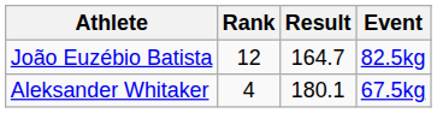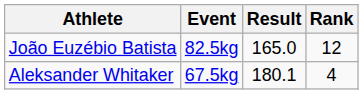 <table class=wikitable style="font-size:90%">
 <tr>
 <th>Athlete</th>
+<th>Event</th>
+<th>Result</th>
 <th>Rank</th>
-<th>Result</th>
-<th>Event</th>
 </tr>
 <tr>
 <td><a href='#'>João Euzébio Batista</a></td>
+<td><a href='#'>82.5kg</a></td>
+<td style="text-align:center;">165.0</td>
 <td style="text-align:center;">12</td>
-<td style="text-align:center;">164.7</td>
-<td><a href='#'>82.5kg</a></td>
 </tr>
 <tr>
 <td><a href='#'>Aleksander Whitaker</a></td>
+<td><a href='#'>67.5kg</a></td>
+<td style="text-align:center;">180.1</td>
 <td style="text-align:center;">4</td>
-<td style="text-align:center;">180.1</td>
-<td><a href='#'>67.5kg</a></td>
 </tr>
 </table>
